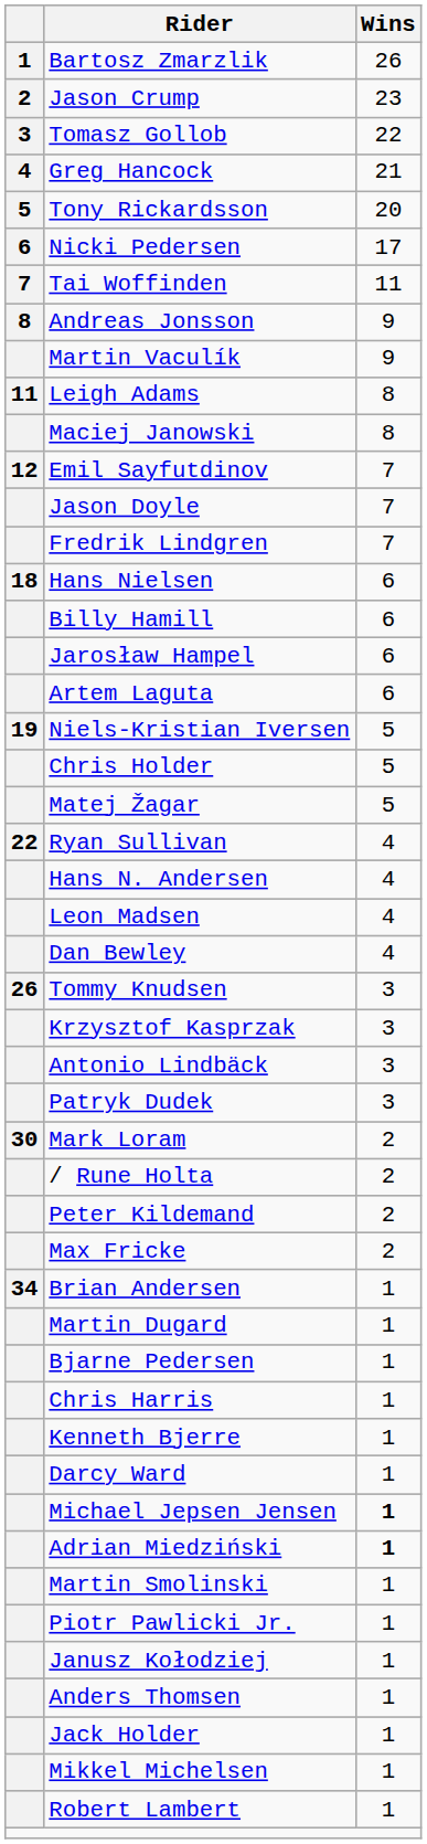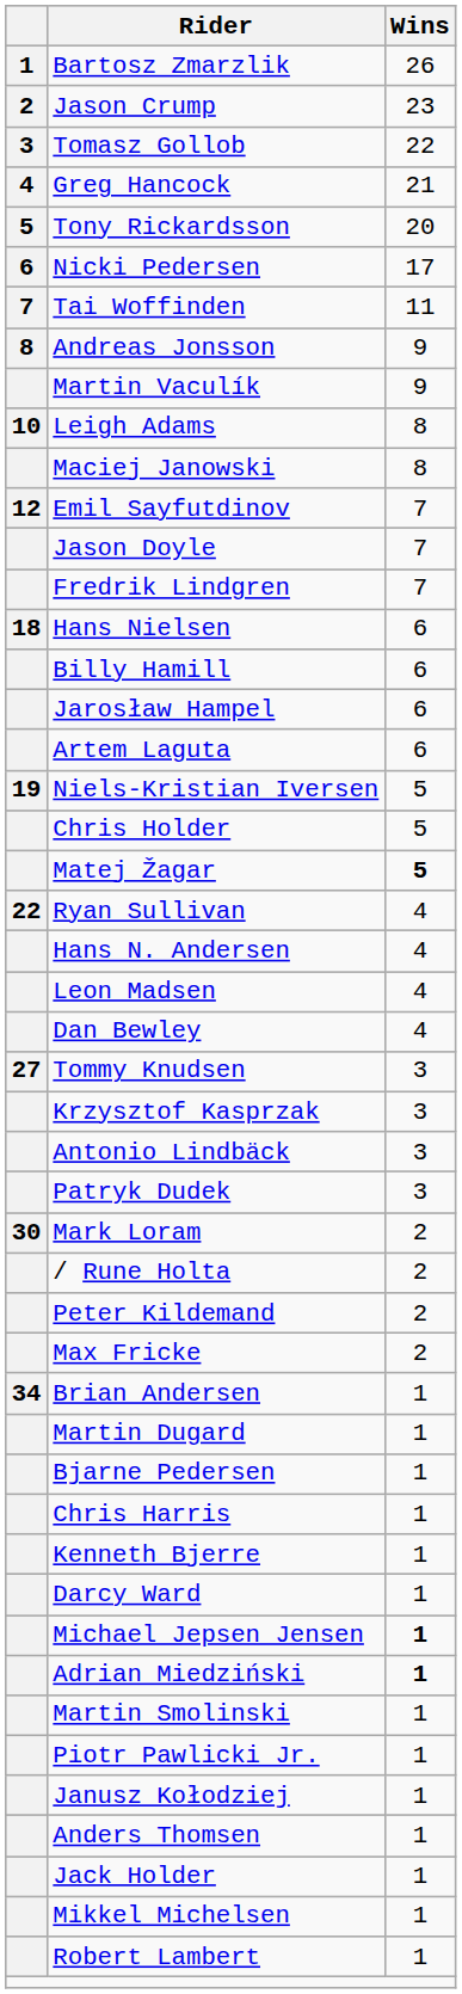 <table class="wikitable" style="text-align:center">
 <tr>
 <th></th>
 <th>Rider</th>
 <th>Wins</th>
 </tr>
 <tr>
 <th>1</th>
 <td align=left> <a href='#'>Bartosz Zmarzlik</a></td>
 <td>26</td>
 </tr>
 <tr>
 <th>2</th>
 <td align=left> <a href='#'>Jason Crump</a></td>
 <td>23</td>
 </tr>
 <tr>
 <th>3</th>
 <td align=left> <a href='#'>Tomasz Gollob</a></td>
 <td>22</td>
 </tr>
 <tr>
 <th>4</th>
 <td align=left> <a href='#'>Greg Hancock</a></td>
 <td>21</td>
 </tr>
 <tr>
 <th>5</th>
 <td align=left> <a href='#'>Tony Rickardsson</a></td>
 <td>20</td>
 </tr>
 <tr>
 <th>6</th>
 <td align=left> <a href='#'>Nicki Pedersen</a></td>
 <td>17</td>
 </tr>
 <tr>
 <th>7</th>
 <td align=left> <a href='#'>Tai Woffinden</a></td>
 <td>11</td>
 </tr>
 <tr>
 <th>8</th>
 <td align=left> <a href='#'>Andreas Jonsson</a></td>
 <td>9</td>
 </tr>
 <tr>
 <th></th>
 <td align="left"> <a href='#'>Martin Vaculík</a></td>
 <td>9</td>
 </tr>
 <tr>
-<th>11</th>
+<th>10</th>
 <td align=left> <a href='#'>Leigh Adams</a></td>
 <td>8</td>
 </tr>
 <tr>
 <th></th>
 <td align=left> <a href='#'>Maciej Janowski</a></td>
 <td>8</td>
 </tr>
 <tr>
 <th>12</th>
 <td align=left> <a href='#'>Emil Sayfutdinov</a></td>
 <td>7</td>
 </tr>
 <tr>
 <th></th>
 <td align=left> <a href='#'>Jason Doyle</a></td>
 <td>7</td>
 </tr>
 <tr>
 <th></th>
 <td align=left> <a href='#'>Fredrik Lindgren</a></td>
 <td>7</td>
 </tr>
 <tr>
 <th>18</th>
 <td align=left> <a href='#'>Hans Nielsen</a></td>
 <td>6</td>
 </tr>
 <tr>
 <th></th>
 <td align=left> <a href='#'>Billy Hamill</a></td>
 <td>6</td>
 </tr>
 <tr>
 <th></th>
 <td align=left> <a href='#'>Jarosław Hampel</a></td>
 <td>6</td>
 </tr>
 <tr>
 <th></th>
 <td align=left> <a href='#'>Artem Laguta</a></td>
 <td>6</td>
 </tr>
 <tr>
 <th>19</th>
 <td align=left> <a href='#'>Niels-Kristian Iversen</a></td>
 <td>5</td>
 </tr>
 <tr>
 <th></th>
 <td align=left> <a href='#'>Chris Holder</a></td>
 <td>5</td>
 </tr>
 <tr>
 <th></th>
 <td align=left> <a href='#'>Matej Žagar</a></td>
-<td>5</td>
+<td><strong>5</strong></td>
 </tr>
 <tr>
 <th>22</th>
 <td align=left> <a href='#'>Ryan Sullivan</a></td>
 <td>4</td>
 </tr>
 <tr>
 <th></th>
 <td align=left> <a href='#'>Hans N. Andersen</a></td>
 <td>4</td>
 </tr>
 <tr>
 <th></th>
 <td align=left> <a href='#'>Leon Madsen</a></td>
 <td>4</td>
 </tr>
 <tr>
 <th></th>
 <td align=left> <a href='#'>Dan Bewley</a></td>
 <td>4</td>
 </tr>
 <tr>
-<th>26</th>
+<th>27</th>
 <td align=left> <a href='#'>Tommy Knudsen</a></td>
 <td>3</td>
 </tr>
 <tr>
 <th></th>
 <td align=left> <a href='#'>Krzysztof Kasprzak</a></td>
 <td>3</td>
 </tr>
 <tr>
 <th></th>
 <td align=left> <a href='#'>Antonio Lindbäck</a></td>
 <td>3</td>
 </tr>
 <tr>
 <th></th>
 <td align=left> <a href='#'>Patryk Dudek</a></td>
 <td>3</td>
 </tr>
 <tr>
 <th>30</th>
 <td align=left> <a href='#'>Mark Loram</a></td>
 <td>2</td>
 </tr>
 <tr>
 <th></th>
 <td align=left>/ <a href='#'>Rune Holta</a></td>
 <td>2</td>
 </tr>
 <tr>
 <th></th>
 <td align=left> <a href='#'>Peter Kildemand</a></td>
 <td>2</td>
 </tr>
 <tr>
 <th></th>
 <td align=left> <a href='#'>Max Fricke</a></td>
 <td>2</td>
 </tr>
 <tr>
 <th>34</th>
 <td align=left> <a href='#'>Brian Andersen</a></td>
 <td>1</td>
 </tr>
 <tr>
 <th></th>
 <td align=left> <a href='#'>Martin Dugard</a></td>
 <td>1</td>
 </tr>
 <tr>
 <th></th>
 <td align=left> <a href='#'>Bjarne Pedersen</a></td>
 <td>1</td>
 </tr>
 <tr>
 <th></th>
 <td align=left> <a href='#'>Chris Harris</a></td>
 <td>1</td>
 </tr>
 <tr>
 <th></th>
 <td align=left> <a href='#'>Kenneth Bjerre</a></td>
 <td>1</td>
 </tr>
 <tr>
 <th></th>
 <td align=left> <a href='#'>Darcy Ward</a></td>
 <td>1</td>
 </tr>
 <tr>
 <th></th>
 <td align=left> <a href='#'>Michael Jepsen Jensen</a></td>
 <td><strong>1</strong></td>
 </tr>
 <tr>
 <th></th>
 <td align=left> <a href='#'>Adrian Miedziński</a></td>
 <td><strong>1</strong></td>
 </tr>
 <tr>
 <th></th>
 <td align=left> <a href='#'>Martin Smolinski</a></td>
 <td>1</td>
 </tr>
 <tr>
 <th></th>
 <td align=left> <a href='#'>Piotr Pawlicki Jr.</a></td>
 <td>1</td>
 </tr>
 <tr>
 <th></th>
 <td align=left> <a href='#'>Janusz Kołodziej</a></td>
 <td>1</td>
 </tr>
 <tr>
 <th></th>
 <td align=left> <a href='#'>Anders Thomsen</a></td>
 <td>1</td>
 </tr>
 <tr>
 <th></th>
 <td align=left> <a href='#'>Jack Holder</a></td>
 <td>1</td>
 </tr>
 <tr>
 <th></th>
 <td align=left> <a href='#'>Mikkel Michelsen</a></td>
 <td>1</td>
 </tr>
 <tr>
 <th></th>
 <td align=left> <a href='#'>Robert Lambert</a></td>
 <td>1</td>
 </tr>
 <tr>
 <td colspan=4></td>
 </tr>
 </table>
